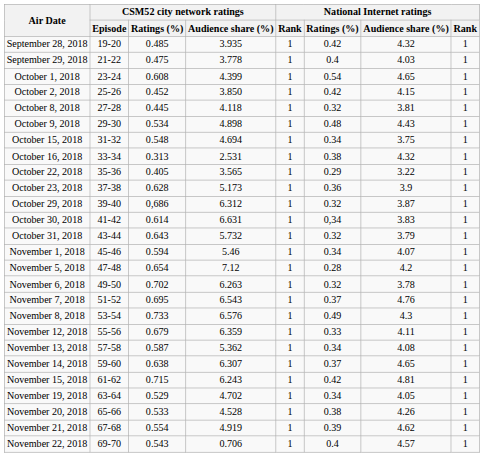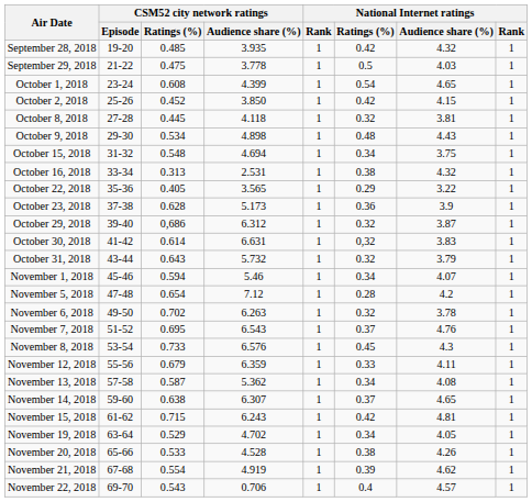 <table class="wikitable sortable mw-collapsible mw-collapsed jquery-tablesorter" style="text-align:center">
 <tr>
 <th rowspan="2">Air Date</th>
 <th colspan="3">CSM52 city network ratings</th>
 <th colspan="4" rowspan="1">National Internet ratings</th>
 </tr>
 <tr>
 <th>Episode</th>
 <th>Ratings (%)</th>
 <th>Audience share (%)</th>
 <th>Rank</th>
 <th>Ratings (%)</th>
 <th>Audience share (%)</th>
 <th>Rank</th>
 </tr>
 <tr>
 <td>September 28, 2018</td>
 <td>19-20</td>
 <td>0.485</td>
 <td>3.935</td>
 <td>1</td>
 <td>0.42</td>
 <td>4.32</td>
 <td>1</td>
 </tr>
 <tr>
 <td>September 29, 2018</td>
 <td>21-22</td>
 <td>0.475</td>
 <td>3.778</td>
 <td>1</td>
-<td>0.4</td>
+<td>0.5</td>
 <td>4.03</td>
 <td>1</td>
 </tr>
 <tr>
 <td>October 1, 2018</td>
 <td>23-24</td>
 <td>0.608</td>
 <td>4.399</td>
 <td>1</td>
 <td>0.54</td>
 <td>4.65</td>
 <td>1</td>
 </tr>
 <tr>
 <td>October 2, 2018</td>
 <td>25-26</td>
 <td>0.452</td>
 <td>3.850</td>
 <td>1</td>
 <td>0.42</td>
 <td>4.15</td>
 <td>1</td>
 </tr>
 <tr>
 <td>October 8, 2018</td>
 <td>27-28</td>
 <td>0.445</td>
 <td>4.118</td>
 <td>1</td>
 <td>0.32</td>
 <td>3.81</td>
 <td>1</td>
 </tr>
 <tr>
 <td>October 9, 2018</td>
 <td>29-30</td>
 <td>0.534</td>
 <td>4.898</td>
 <td>1</td>
 <td>0.48</td>
 <td>4.43</td>
 <td>1</td>
 </tr>
 <tr>
 <td>October 15, 2018</td>
 <td>31-32</td>
 <td>0.548</td>
 <td>4.694</td>
 <td>1</td>
 <td>0.34</td>
 <td>3.75</td>
 <td>1</td>
 </tr>
 <tr>
 <td>October 16, 2018</td>
 <td>33-34</td>
 <td>0.313</td>
 <td>2.531</td>
 <td>1</td>
 <td>0.38</td>
 <td>4.32</td>
 <td>1</td>
 </tr>
 <tr>
 <td>October 22, 2018</td>
 <td>35-36</td>
 <td>0.405</td>
 <td>3.565</td>
 <td>1</td>
 <td>0.29</td>
 <td>3.22</td>
 <td>1</td>
 </tr>
 <tr>
 <td>October 23, 2018</td>
 <td>37-38</td>
 <td>0.628</td>
 <td>5.173</td>
 <td>1</td>
 <td>0.36</td>
 <td>3.9</td>
 <td>1</td>
 </tr>
 <tr>
 <td>October 29, 2018</td>
 <td>39-40</td>
 <td>0,686</td>
 <td>6.312</td>
 <td>1</td>
 <td>0.32</td>
 <td>3.87</td>
 <td>1</td>
 </tr>
 <tr>
 <td>October 30, 2018</td>
 <td>41-42</td>
 <td>0.614</td>
 <td>6.631</td>
 <td>1</td>
-<td>0,34</td>
+<td>0,32</td>
 <td>3.83</td>
 <td>1</td>
 </tr>
 <tr>
 <td>October 31, 2018</td>
 <td>43-44</td>
 <td>0.643</td>
 <td>5.732</td>
 <td>1</td>
 <td>0.32</td>
 <td>3.79</td>
 <td>1</td>
 </tr>
 <tr>
 <td>November 1, 2018</td>
 <td>45-46</td>
 <td>0.594</td>
 <td>5.46</td>
 <td>1</td>
 <td>0.34</td>
 <td>4.07</td>
 <td>1</td>
 </tr>
 <tr>
 <td>November 5, 2018</td>
 <td>47-48</td>
 <td>0.654</td>
 <td>7.12</td>
 <td>1</td>
 <td>0.28</td>
 <td>4.2</td>
 <td>1</td>
 </tr>
 <tr>
 <td>November 6, 2018</td>
 <td>49-50</td>
 <td>0.702</td>
 <td>6.263</td>
 <td>1</td>
 <td>0.32</td>
 <td>3.78</td>
 <td>1</td>
 </tr>
 <tr>
 <td>November 7, 2018</td>
 <td>51-52</td>
 <td>0.695</td>
 <td>6.543</td>
 <td>1</td>
 <td>0.37</td>
 <td>4.76</td>
 <td>1</td>
 </tr>
 <tr>
 <td>November 8, 2018</td>
 <td>53-54</td>
 <td>0.733</td>
 <td>6.576</td>
 <td>1</td>
-<td>0.49</td>
+<td>0.45</td>
 <td>4.3</td>
 <td>1</td>
 </tr>
 <tr>
 <td>November 12, 2018</td>
 <td>55-56</td>
 <td>0.679</td>
 <td>6.359</td>
 <td>1</td>
 <td>0.33</td>
 <td>4.11</td>
 <td>1</td>
 </tr>
 <tr>
 <td>November 13, 2018</td>
 <td>57-58</td>
 <td>0.587</td>
 <td>5.362</td>
 <td>1</td>
 <td>0.34</td>
 <td>4.08</td>
 <td>1</td>
 </tr>
 <tr>
 <td>November 14, 2018</td>
 <td>59-60</td>
 <td>0.638</td>
 <td>6.307</td>
 <td>1</td>
 <td>0.37</td>
 <td>4.65</td>
 <td>1</td>
 </tr>
 <tr>
 <td>November 15, 2018</td>
 <td>61-62</td>
 <td>0.715</td>
 <td>6.243</td>
 <td>1</td>
 <td>0.42</td>
 <td>4.81</td>
 <td>1</td>
 </tr>
 <tr>
 <td>November 19, 2018</td>
 <td>63-64</td>
 <td>0.529</td>
 <td>4.702</td>
 <td>1</td>
 <td>0.34</td>
 <td>4.05</td>
 <td>1</td>
 </tr>
 <tr>
 <td>November 20, 2018</td>
 <td>65-66</td>
 <td>0.533</td>
 <td>4.528</td>
 <td>1</td>
 <td>0.38</td>
 <td>4.26</td>
 <td>1</td>
 </tr>
 <tr>
 <td>November 21, 2018</td>
 <td>67-68</td>
 <td>0.554</td>
 <td>4.919</td>
 <td>1</td>
 <td>0.39</td>
 <td>4.62</td>
 <td>1</td>
 </tr>
 <tr>
 <td>November 22, 2018</td>
 <td>69-70</td>
 <td>0.543</td>
 <td>0.706</td>
 <td>1</td>
 <td>0.4</td>
 <td>4.57</td>
 <td>1</td>
 </tr>
 </table>
